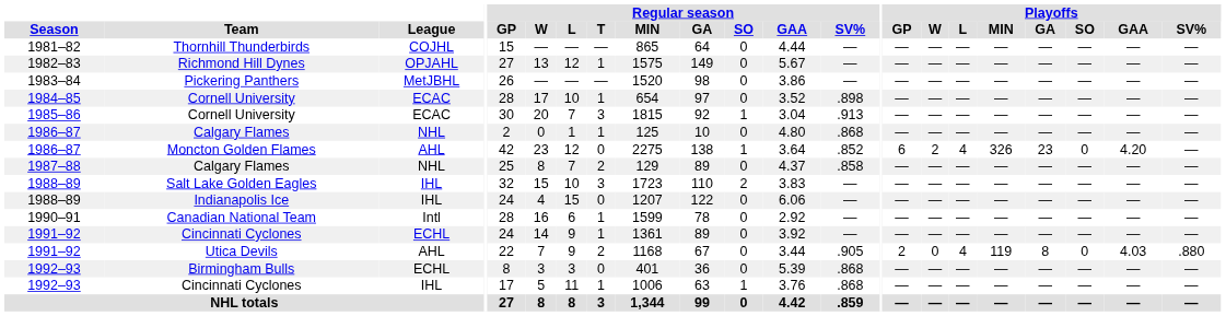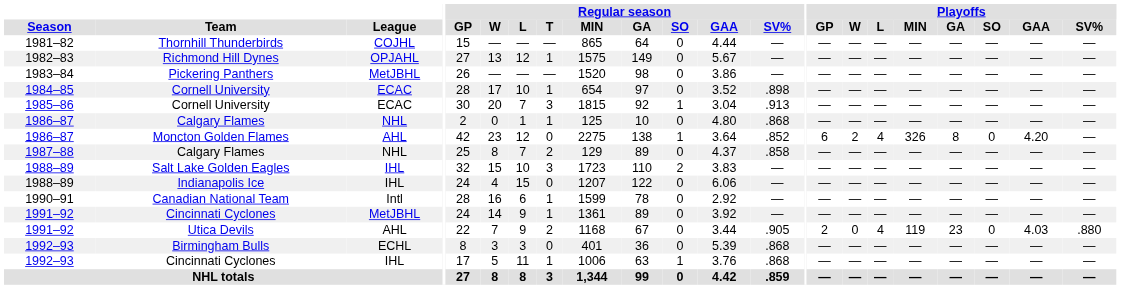 <table border="0" cellpadding="1" cellspacing="0" style="width:90%; text-align:center;">
 <tr bgcolor="#e0e0e0">
 <th colspan="3" bgcolor="#ffffff"></th>
 <th rowspan="99" bgcolor="#ffffff"></th>
 <th colspan="9" bgcolor="#e0e0e0"><a href='#'>Regular season</a></th>
 <th rowspan="99" bgcolor="#ffffff"></th>
 <th colspan="8" bgcolor="#e0e0e0"><a href='#'>Playoffs</a></th>
 </tr>
 <tr bgcolor="#e0e0e0">
 <th><a href='#'>Season</a></th>
 <th>Team</th>
 <th>League</th>
 <th>GP</th>
 <th>W</th>
 <th>L</th>
 <th>T</th>
 <th>MIN</th>
 <th>GA</th>
 <th><a href='#'>SO</a></th>
 <th><a href='#'>GAA</a></th>
 <th><a href='#'>SV%</a></th>
 <th>GP</th>
 <th>W</th>
 <th>L</th>
 <th>MIN</th>
 <th>GA</th>
 <th>SO</th>
 <th>GAA</th>
 <th>SV%</th>
 </tr>
 <tr>
 <td>1981–82</td>
 <td><a href='#'>Thornhill Thunderbirds</a></td>
 <td><a href='#'>COJHL</a></td>
 <td>15</td>
 <td>—</td>
 <td>—</td>
 <td>—</td>
 <td>865</td>
 <td>64</td>
 <td>0</td>
 <td>4.44</td>
 <td>—</td>
 <td>—</td>
 <td>—</td>
 <td>—</td>
 <td>—</td>
 <td>—</td>
 <td>—</td>
 <td>—</td>
 <td>—</td>
 </tr>
 <tr bgcolor="#f0f0f0">
 <td>1982–83</td>
 <td><a href='#'>Richmond Hill Dynes</a></td>
 <td><a href='#'>OPJAHL</a></td>
 <td>27</td>
 <td>13</td>
 <td>12</td>
 <td>1</td>
 <td>1575</td>
 <td>149</td>
 <td>0</td>
 <td>5.67</td>
 <td>—</td>
 <td>—</td>
 <td>—</td>
 <td>—</td>
 <td>—</td>
 <td>—</td>
 <td>—</td>
 <td>—</td>
 <td>—</td>
 </tr>
 <tr>
 <td>1983–84</td>
 <td><a href='#'>Pickering Panthers</a></td>
 <td><a href='#'>MetJBHL</a></td>
 <td>26</td>
 <td>—</td>
 <td>—</td>
 <td>—</td>
 <td>1520</td>
 <td>98</td>
 <td>0</td>
 <td>3.86</td>
 <td>—</td>
 <td>—</td>
 <td>—</td>
 <td>—</td>
 <td>—</td>
 <td>—</td>
 <td>—</td>
 <td>—</td>
 <td>—</td>
 </tr>
 <tr bgcolor="#f0f0f0">
 <td><a href='#'>1984–85</a></td>
 <td><a href='#'>Cornell University</a></td>
 <td><a href='#'>ECAC</a></td>
 <td>28</td>
 <td>17</td>
 <td>10</td>
 <td>1</td>
 <td>654</td>
 <td>97</td>
 <td>0</td>
 <td>3.52</td>
 <td>.898</td>
 <td>—</td>
 <td>—</td>
 <td>—</td>
 <td>—</td>
 <td>—</td>
 <td>—</td>
 <td>—</td>
 <td>—</td>
 </tr>
 <tr>
 <td><a href='#'>1985–86</a></td>
 <td>Cornell University</td>
 <td>ECAC</td>
 <td>30</td>
 <td>20</td>
 <td>7</td>
 <td>3</td>
 <td>1815</td>
 <td>92</td>
 <td>1</td>
 <td>3.04</td>
 <td>.913</td>
 <td>—</td>
 <td>—</td>
 <td>—</td>
 <td>—</td>
 <td>—</td>
 <td>—</td>
 <td>—</td>
 <td>—</td>
 </tr>
 <tr bgcolor="#f0f0f0">
 <td><a href='#'>1986–87</a></td>
 <td><a href='#'>Calgary Flames</a></td>
 <td><a href='#'>NHL</a></td>
 <td>2</td>
 <td>0</td>
 <td>1</td>
 <td>1</td>
 <td>125</td>
 <td>10</td>
 <td>0</td>
 <td>4.80</td>
 <td>.868</td>
 <td>—</td>
 <td>—</td>
 <td>—</td>
 <td>—</td>
 <td>—</td>
 <td>—</td>
 <td>—</td>
 <td>—</td>
 </tr>
 <tr>
 <td><a href='#'>1986–87</a></td>
 <td><a href='#'>Moncton Golden Flames</a></td>
 <td><a href='#'>AHL</a></td>
 <td>42</td>
 <td>23</td>
 <td>12</td>
 <td>0</td>
 <td>2275</td>
 <td>138</td>
 <td>1</td>
 <td>3.64</td>
 <td>.852</td>
 <td>6</td>
 <td>2</td>
 <td>4</td>
 <td>326</td>
-<td>23</td>
+<td>8</td>
 <td>0</td>
 <td>4.20</td>
 <td>—</td>
 </tr>
 <tr bgcolor="#f0f0f0">
 <td><a href='#'>1987–88</a></td>
 <td>Calgary Flames</td>
 <td>NHL</td>
 <td>25</td>
 <td>8</td>
 <td>7</td>
 <td>2</td>
 <td>129</td>
 <td>89</td>
 <td>0</td>
 <td>4.37</td>
 <td>.858</td>
 <td>—</td>
 <td>—</td>
 <td>—</td>
 <td>—</td>
 <td>—</td>
 <td>—</td>
 <td>—</td>
 <td>—</td>
 </tr>
 <tr>
 <td><a href='#'>1988–89</a></td>
 <td><a href='#'>Salt Lake Golden Eagles</a></td>
 <td><a href='#'>IHL</a></td>
 <td>32</td>
 <td>15</td>
 <td>10</td>
 <td>3</td>
 <td>1723</td>
 <td>110</td>
 <td>2</td>
 <td>3.83</td>
 <td>—</td>
 <td>—</td>
 <td>—</td>
 <td>—</td>
 <td>—</td>
 <td>—</td>
 <td>—</td>
 <td>—</td>
 <td>—</td>
 </tr>
 <tr bgcolor="#f0f0f0">
 <td>1988–89</td>
 <td><a href='#'>Indianapolis Ice</a></td>
 <td>IHL</td>
 <td>24</td>
 <td>4</td>
 <td>15</td>
 <td>0</td>
 <td>1207</td>
 <td>122</td>
 <td>0</td>
 <td>6.06</td>
 <td>—</td>
 <td>—</td>
 <td>—</td>
 <td>—</td>
 <td>—</td>
 <td>—</td>
 <td>—</td>
 <td>—</td>
 <td>—</td>
 </tr>
 <tr>
 <td>1990–91</td>
 <td><a href='#'>Canadian National Team</a></td>
 <td>Intl</td>
 <td>28</td>
 <td>16</td>
 <td>6</td>
 <td>1</td>
 <td>1599</td>
 <td>78</td>
 <td>0</td>
 <td>2.92</td>
 <td>—</td>
 <td>—</td>
 <td>—</td>
 <td>—</td>
 <td>—</td>
 <td>—</td>
 <td>—</td>
 <td>—</td>
 <td>—</td>
 </tr>
 <tr bgcolor="#f0f0f0">
 <td><a href='#'>1991–92</a></td>
 <td><a href='#'>Cincinnati Cyclones</a></td>
-<td><a href='#'>ECHL</a></td>
+<td><a href='#'>MetJBHL</a></td>
 <td>24</td>
 <td>14</td>
 <td>9</td>
 <td>1</td>
 <td>1361</td>
 <td>89</td>
 <td>0</td>
 <td>3.92</td>
 <td>—</td>
 <td>—</td>
 <td>—</td>
 <td>—</td>
 <td>—</td>
 <td>—</td>
 <td>—</td>
 <td>—</td>
 <td>—</td>
 </tr>
 <tr>
 <td><a href='#'>1991–92</a></td>
 <td><a href='#'>Utica Devils</a></td>
 <td>AHL</td>
 <td>22</td>
 <td>7</td>
 <td>9</td>
 <td>2</td>
 <td>1168</td>
 <td>67</td>
 <td>0</td>
 <td>3.44</td>
 <td>.905</td>
 <td>2</td>
 <td>0</td>
 <td>4</td>
 <td>119</td>
-<td>8</td>
+<td>23</td>
 <td>0</td>
 <td>4.03</td>
 <td>.880</td>
 </tr>
 <tr bgcolor="#f0f0f0">
 <td><a href='#'>1992–93</a></td>
 <td><a href='#'>Birmingham Bulls</a></td>
 <td>ECHL</td>
 <td>8</td>
 <td>3</td>
 <td>3</td>
 <td>0</td>
 <td>401</td>
 <td>36</td>
 <td>0</td>
 <td>5.39</td>
 <td>.868</td>
 <td>—</td>
 <td>—</td>
 <td>—</td>
 <td>—</td>
 <td>—</td>
 <td>—</td>
 <td>—</td>
 <td>—</td>
 </tr>
 <tr>
 <td><a href='#'>1992–93</a></td>
 <td>Cincinnati Cyclones</td>
 <td>IHL</td>
 <td>17</td>
 <td>5</td>
 <td>11</td>
 <td>1</td>
 <td>1006</td>
 <td>63</td>
 <td>1</td>
 <td>3.76</td>
 <td>.868</td>
 <td>—</td>
 <td>—</td>
 <td>—</td>
 <td>—</td>
 <td>—</td>
 <td>—</td>
 <td>—</td>
 <td>—</td>
 </tr>
 <tr bgcolor="#e0e0e0">
 <th colspan=3>NHL totals</th>
 <th>27</th>
 <th>8</th>
 <th>8</th>
 <th>3</th>
 <th>1,344</th>
 <th>99</th>
 <th>0</th>
 <th>4.42</th>
 <th>.859</th>
 <th>—</th>
 <th>—</th>
 <th>—</th>
 <th>—</th>
 <th>—</th>
 <th>—</th>
 <th>—</th>
 <th>—</th>
 </tr>
 </table>
